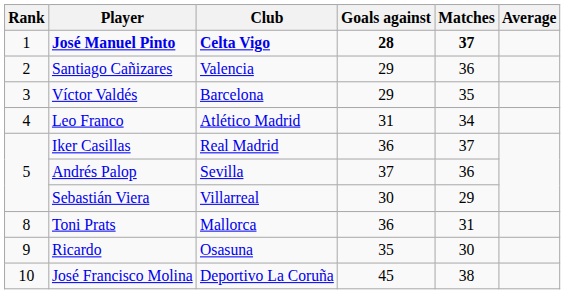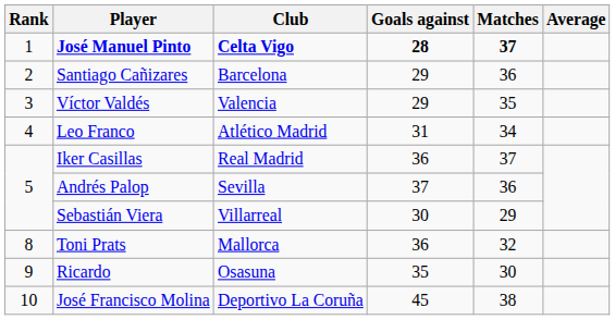 <table class="wikitable sortable" style="font-size: 95%;">
 <tr>
 <th>Rank</th>
 <th>Player</th>
 <th>Club</th>
 <th>Goals against</th>
 <th>Matches</th>
 <th>Average</th>
 </tr>
 <tr>
 <td style="text-align:center">1</td>
 <td> <strong><a href='#'>José Manuel Pinto</a></strong></td>
 <td><strong><a href='#'>Celta Vigo</a></strong></td>
 <td style="text-align:center"><strong>28</strong></td>
 <td style="text-align:center"><strong>37</strong></td>
 <td style="text-align:center"><strong></strong></td>
 </tr>
 <tr>
 <td style="text-align:center">2</td>
 <td> <a href='#'>Santiago Cañizares</a></td>
-<td><a href='#'>Valencia</a></td>
+<td><a href='#'>Barcelona</a></td>
 <td style="text-align:center">29</td>
 <td style="text-align:center">36</td>
 <td style="text-align:center"></td>
 </tr>
 <tr>
 <td style="text-align:center">3</td>
 <td> <a href='#'>Víctor Valdés</a></td>
-<td><a href='#'>Barcelona</a></td>
+<td><a href='#'>Valencia</a></td>
 <td style="text-align:center">29</td>
 <td style="text-align:center">35</td>
 <td style="text-align:center"></td>
 </tr>
 <tr>
 <td style="text-align:center">4</td>
 <td> <a href='#'>Leo Franco</a></td>
 <td><a href='#'>Atlético Madrid</a></td>
 <td style="text-align:center">31</td>
 <td style="text-align:center">34</td>
 <td style="text-align:center"></td>
 </tr>
 <tr>
 <td rowspan="3" style="text-align:center">5</td>
 <td> <a href='#'>Iker Casillas</a></td>
 <td><a href='#'>Real Madrid</a></td>
 <td style="text-align:center">36</td>
 <td style="text-align:center">37</td>
 <td rowspan="3" style="text-align:center"></td>
 </tr>
 <tr>
 <td> <a href='#'>Andrés Palop</a></td>
 <td><a href='#'>Sevilla</a></td>
 <td style="text-align:center">37</td>
 <td style="text-align:center">36</td>
 </tr>
 <tr>
 <td> <a href='#'>Sebastián Viera</a></td>
 <td><a href='#'>Villarreal</a></td>
 <td style="text-align:center">30</td>
 <td style="text-align:center">29</td>
 </tr>
 <tr>
 <td style="text-align:center">8</td>
 <td> <a href='#'>Toni Prats</a></td>
 <td><a href='#'>Mallorca</a></td>
 <td style="text-align:center">36</td>
-<td style="text-align:center">31</td>
+<td style="text-align:center">32</td>
 <td style="text-align:center"></td>
 </tr>
 <tr>
 <td style="text-align:center">9</td>
 <td> <a href='#'>Ricardo</a></td>
 <td><a href='#'>Osasuna</a></td>
 <td style="text-align:center">35</td>
 <td style="text-align:center">30</td>
 <td style="text-align:center"></td>
 </tr>
 <tr>
 <td style="text-align:center">10</td>
 <td> <a href='#'>José Francisco Molina</a></td>
 <td><a href='#'>Deportivo La Coruña</a></td>
 <td style="text-align:center">45</td>
 <td style="text-align:center">38</td>
 <td style="text-align:center"></td>
 </tr>
 </table>
